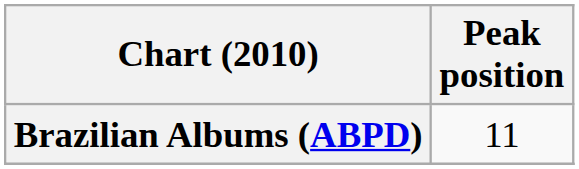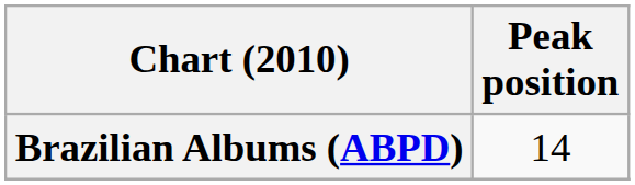 <table class="wikitable plainrowheaders">
 <tr>
 <th scope="col">Chart (2010)</th>
 <th scope="col">Peak<br>position</th>
 </tr>
 <tr>
 <th scope="row">Brazilian Albums (<a href='#'>ABPD</a>)</th>
-<td align="center">11</td>
+<td align="center">14</td>
 </tr>
 <tr>
 </tr>
 <tr>
 </tr>
 </table>
